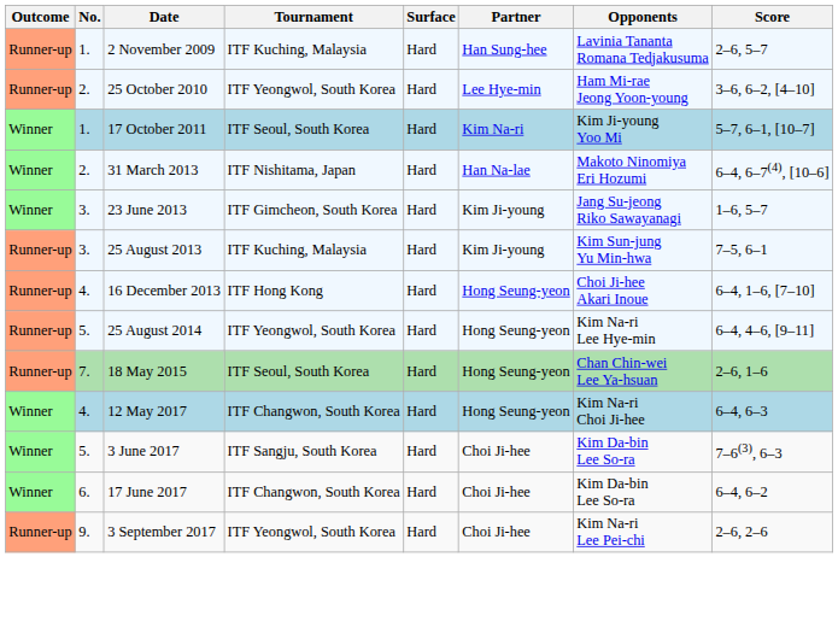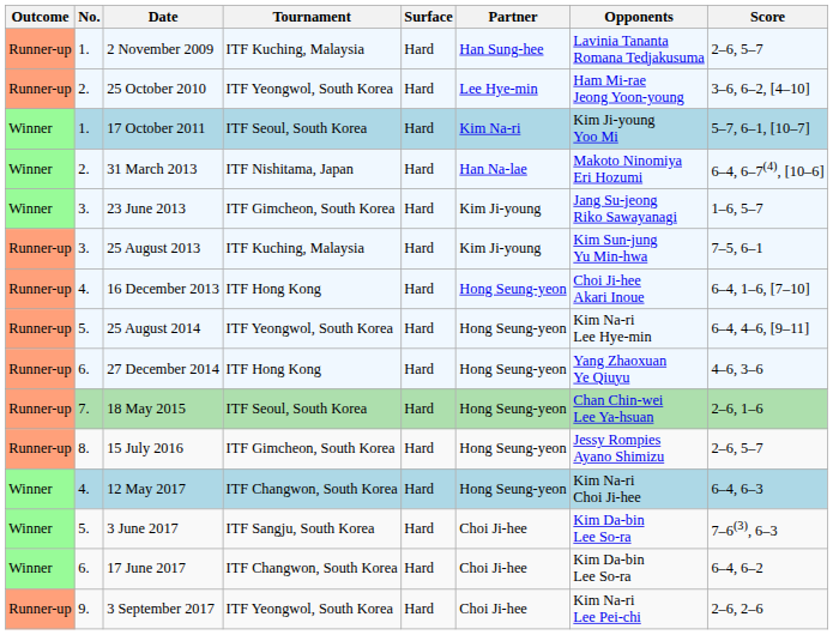 <table class="sortable wikitable">
 <tr>
 <th>Outcome</th>
 <th>No.</th>
 <th>Date</th>
 <th>Tournament</th>
 <th>Surface</th>
 <th>Partner</th>
 <th>Opponents</th>
 <th class="unsortable">Score</th>
 </tr>
 <tr style="background:#f0f8ff;">
 <td bgcolor="FFA07A">Runner-up</td>
 <td>1.</td>
 <td>2 November 2009</td>
 <td>ITF Kuching, Malaysia</td>
 <td>Hard</td>
 <td> <a href='#'>Han Sung-hee</a></td>
 <td> <a href='#'>Lavinia Tananta</a> <br>  <a href='#'>Romana Tedjakusuma</a></td>
 <td>2–6, 5–7</td>
 </tr>
 <tr style="background:#f0f8ff;">
 <td style="background:#ffa07a;">Runner-up</td>
 <td>2.</td>
 <td>25 October 2010</td>
 <td>ITF Yeongwol, South Korea</td>
 <td>Hard</td>
 <td> <a href='#'>Lee Hye-min</a></td>
 <td> <a href='#'>Ham Mi-rae</a> <br>  <a href='#'>Jeong Yoon-young</a></td>
 <td>3–6, 6–2, [4–10]</td>
 </tr>
 <tr bgcolor="lightblue">
 <td bgcolor="98FB98">Winner</td>
 <td>1.</td>
 <td>17 October 2011</td>
 <td>ITF Seoul, South Korea</td>
 <td>Hard</td>
 <td> <a href='#'>Kim Na-ri</a></td>
 <td> Kim Ji-young <br>  <a href='#'>Yoo Mi</a></td>
 <td>5–7, 6–1, [10–7]</td>
 </tr>
 <tr style="background:#f0f8ff;">
 <td bgcolor="98FB98">Winner</td>
 <td>2.</td>
 <td>31 March 2013</td>
 <td>ITF Nishitama, Japan</td>
 <td>Hard</td>
 <td> <a href='#'>Han Na-lae</a></td>
 <td> <a href='#'>Makoto Ninomiya</a> <br>  <a href='#'>Eri Hozumi</a></td>
 <td>6–4, 6–7<sup>(4)</sup>, [10–6]</td>
 </tr>
 <tr style="background:#f0f8ff;">
 <td bgcolor="98FB98">Winner</td>
 <td>3.</td>
 <td>23 June 2013</td>
 <td>ITF Gimcheon, South Korea</td>
 <td>Hard</td>
 <td> Kim Ji-young</td>
 <td> <a href='#'>Jang Su-jeong</a> <br>  <a href='#'>Riko Sawayanagi</a></td>
 <td>1–6, 5–7</td>
 </tr>
 <tr style="background:#f0f8ff;">
 <td style="background:#ffa07a;">Runner-up</td>
 <td>3.</td>
 <td>25 August 2013</td>
 <td>ITF Kuching, Malaysia</td>
 <td>Hard</td>
 <td> Kim Ji-young</td>
 <td> <a href='#'>Kim Sun-jung</a> <br>  <a href='#'>Yu Min-hwa</a></td>
 <td>7–5, 6–1</td>
 </tr>
 <tr style="background:#f0f8ff;">
 <td style="background:#ffa07a;">Runner-up</td>
 <td>4.</td>
 <td>16 December 2013</td>
 <td>ITF Hong Kong</td>
 <td>Hard</td>
 <td> <a href='#'>Hong Seung-yeon</a></td>
 <td> <a href='#'>Choi Ji-hee</a> <br>  <a href='#'>Akari Inoue</a></td>
 <td>6–4, 1–6, [7–10]</td>
 </tr>
 <tr style="background:#f0f8ff;">
 <td style="background:#ffa07a;">Runner-up</td>
 <td>5.</td>
 <td>25 August 2014</td>
 <td>ITF Yeongwol, South Korea</td>
 <td>Hard</td>
 <td> Hong Seung-yeon</td>
 <td> Kim Na-ri <br>  Lee Hye-min</td>
 <td>6–4, 4–6, [9–11]</td>
 </tr>
+<tr style="background:#f0f8ff;">
+<td style="background:#ffa07a;">Runner-up</td>
+<td>6.</td>
+<td>27 December 2014</td>
+<td>ITF Hong Kong</td>
+<td>Hard</td>
+<td> Hong Seung-yeon</td>
+<td> <a href='#'>Yang Zhaoxuan</a> <br>  <a href='#'>Ye Qiuyu</a></td>
+<td>4–6, 3–6</td>
+</tr>
 <tr style="background:#addfad;">
 <td style="background:#ffa07a;">Runner-up</td>
 <td>7.</td>
 <td>18 May 2015</td>
 <td>ITF Seoul, South Korea</td>
 <td>Hard</td>
 <td> Hong Seung-yeon</td>
 <td> <a href='#'>Chan Chin-wei</a> <br>  <a href='#'>Lee Ya-hsuan</a></td>
 <td>2–6, 1–6</td>
+</tr>
+<tr>
+<td style="background:#ffa07a;">Runner-up</td>
+<td>8.</td>
+<td>15 July 2016</td>
+<td>ITF Gimcheon, South Korea</td>
+<td>Hard</td>
+<td> Hong Seung-yeon</td>
+<td> <a href='#'>Jessy Rompies</a> <br>  <a href='#'>Ayano Shimizu</a></td>
+<td>2–6, 5–7</td>
 </tr>
 <tr bgcolor="lightblue">
 <td bgcolor="98FB98">Winner</td>
 <td>4.</td>
 <td>12 May 2017</td>
 <td>ITF Changwon, South Korea</td>
 <td>Hard</td>
 <td> Hong Seung-yeon</td>
 <td> Kim Na-ri <br>  Choi Ji-hee</td>
 <td>6–4, 6–3</td>
 </tr>
 <tr>
 <td bgcolor="98FB98">Winner</td>
 <td>5.</td>
 <td>3 June 2017</td>
 <td>ITF Sangju, South Korea</td>
 <td>Hard</td>
 <td> Choi Ji-hee</td>
 <td> <a href='#'>Kim Da-bin</a> <br>  <a href='#'>Lee So-ra</a></td>
 <td>7–6<sup>(3)</sup>, 6–3</td>
 </tr>
 <tr>
 <td bgcolor="98FB98">Winner</td>
 <td>6.</td>
 <td>17 June 2017</td>
 <td>ITF Changwon, South Korea</td>
 <td>Hard</td>
 <td> Choi Ji-hee</td>
 <td> Kim Da-bin <br>  Lee So-ra</td>
 <td>6–4, 6–2</td>
 </tr>
 <tr>
 <td bgcolor="FFA07A">Runner-up</td>
 <td>9.</td>
 <td>3 September 2017</td>
 <td>ITF Yeongwol, South Korea</td>
 <td>Hard</td>
 <td> Choi Ji-hee</td>
 <td> Kim Na-ri <br>  <a href='#'>Lee Pei-chi</a></td>
 <td>2–6, 2–6</td>
 </tr>
 </table>
